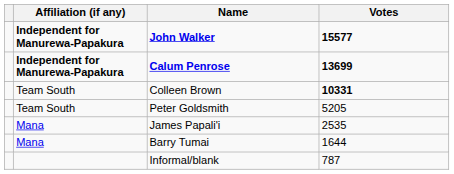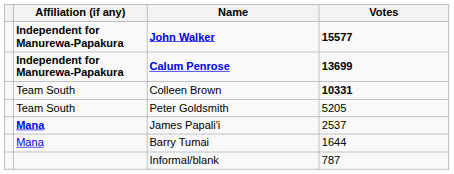 <table class="wikitable" style="width:51%;">
 <tr>
 <th style="width:1%;"></th>
 <th style="width:15%;">Affiliation (if any)</th>
 <th style="width:20%;">Name</th>
 <th style="width:15%;">Votes</th>
 </tr>
 <tr>
 <td bgcolor=></td>
 <td><strong>Independent for Manurewa-Papakura</strong></td>
 <td><strong><a href='#'>John Walker</a></strong></td>
 <td><strong>15577</strong></td>
 </tr>
 <tr>
 <td bgcolor=></td>
 <td><strong>Independent for Manurewa-Papakura</strong></td>
 <td><strong><a href='#'>Calum Penrose</a></strong></td>
 <td><strong>13699</strong></td>
 </tr>
 <tr>
 <td bgcolor=></td>
 <td>Team South</td>
 <td>Colleen Brown</td>
 <td><strong>10331</strong></td>
 </tr>
 <tr>
 <td bgcolor=></td>
 <td>Team South</td>
 <td>Peter Goldsmith</td>
 <td>5205</td>
 </tr>
 <tr>
 <td bgcolor=></td>
-<td><a href='#'>Mana</a></td>
+<td><strong><a href='#'>Mana</a></strong></td>
 <td>James Papali'i</td>
-<td>2535</td>
+<td>2537</td>
 </tr>
 <tr>
 <td bgcolor=></td>
 <td><a href='#'>Mana</a></td>
 <td>Barry Tumai</td>
 <td>1644</td>
 </tr>
 <tr>
 <td bgcolor=></td>
 <td></td>
 <td>Informal/blank</td>
 <td>787</td>
 </tr>
 </table>
